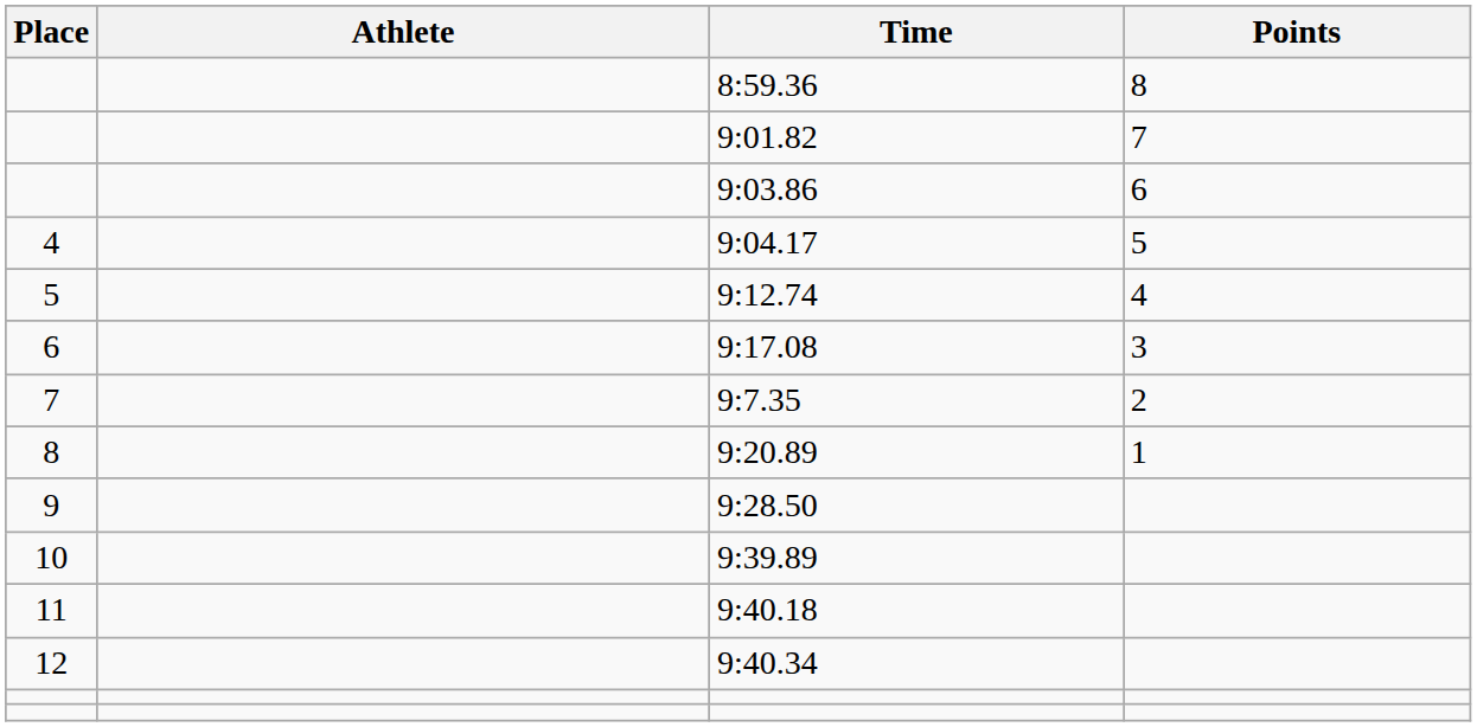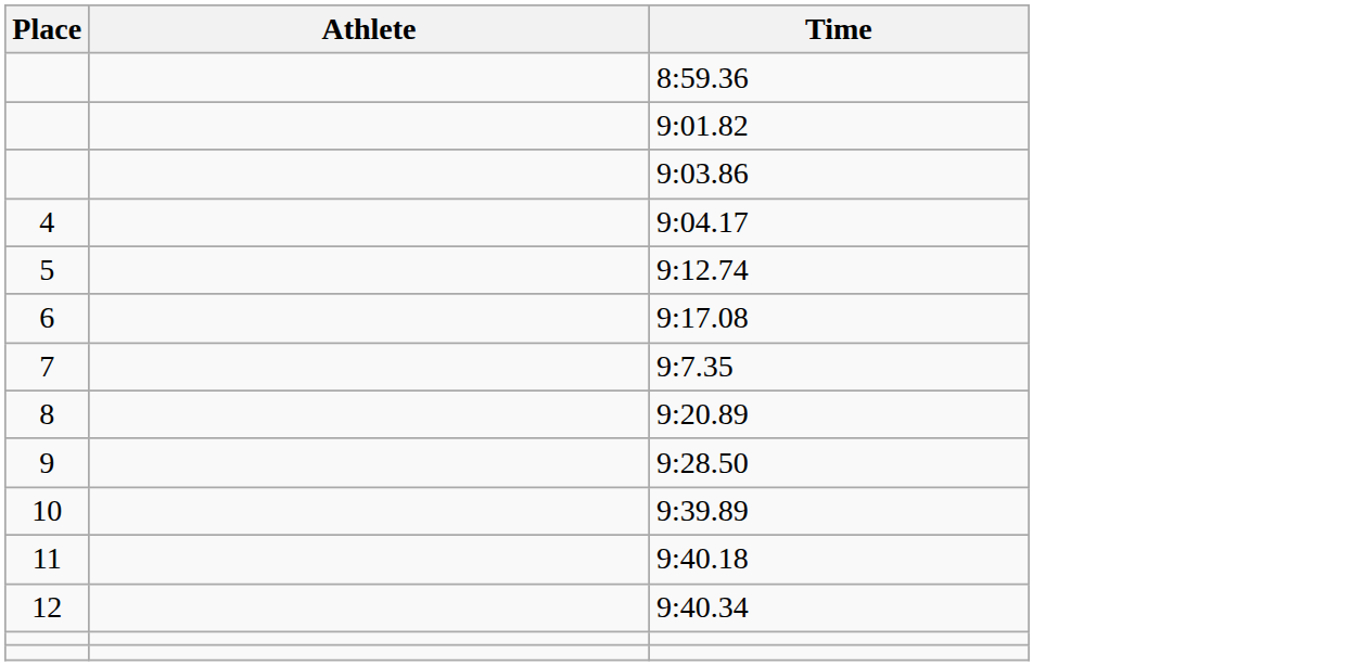 <table class=wikitable>
 <tr>
 <th>Place</th>
 <th style="width:18em">Athlete</th>
 <th style="width:12em">Time</th>
-<th style="width:10em">Points</th>
 </tr>
 <tr>
 <td align=center></td>
 <td></td>
 <td>8:59.36  </td>
-<td>8</td>
 </tr>
 <tr>
 <td align=center></td>
 <td></td>
 <td>9:01.82</td>
-<td>7</td>
 </tr>
 <tr>
 <td align=center></td>
 <td></td>
 <td>9:03.86</td>
-<td>6</td>
 </tr>
 <tr>
 <td align=center>4</td>
 <td></td>
 <td>9:04.17</td>
-<td>5</td>
 </tr>
 <tr>
 <td align=center>5</td>
 <td></td>
 <td>9:12.74 </td>
-<td>4</td>
 </tr>
 <tr>
 <td align=center>6</td>
 <td></td>
 <td>9:17.08 </td>
-<td>3</td>
 </tr>
 <tr>
 <td align=center>7</td>
 <td></td>
 <td>9:7.35</td>
-<td>2</td>
 </tr>
 <tr>
 <td align=center>8</td>
 <td></td>
 <td>9:20.89</td>
-<td>1</td>
 </tr>
 <tr>
 <td align=center>9</td>
 <td></td>
 <td>9:28.50</td>
-<td></td>
 </tr>
 <tr>
 <td align=center>10</td>
 <td></td>
 <td>9:39.89</td>
-<td></td>
 </tr>
 <tr>
 <td align=center>11</td>
 <td></td>
 <td>9:40.18</td>
-<td></td>
 </tr>
 <tr>
 <td align=center>12</td>
 <td></td>
 <td>9:40.34</td>
-<td></td>
 </tr>
 <tr>
 <td align=center></td>
-<td></td>
 <td></td>
 <td></td>
 </tr>
 <tr>
 <td align=center></td>
 <td></td>
 <td></td>
-<td></td>
 </tr>
 </table>
